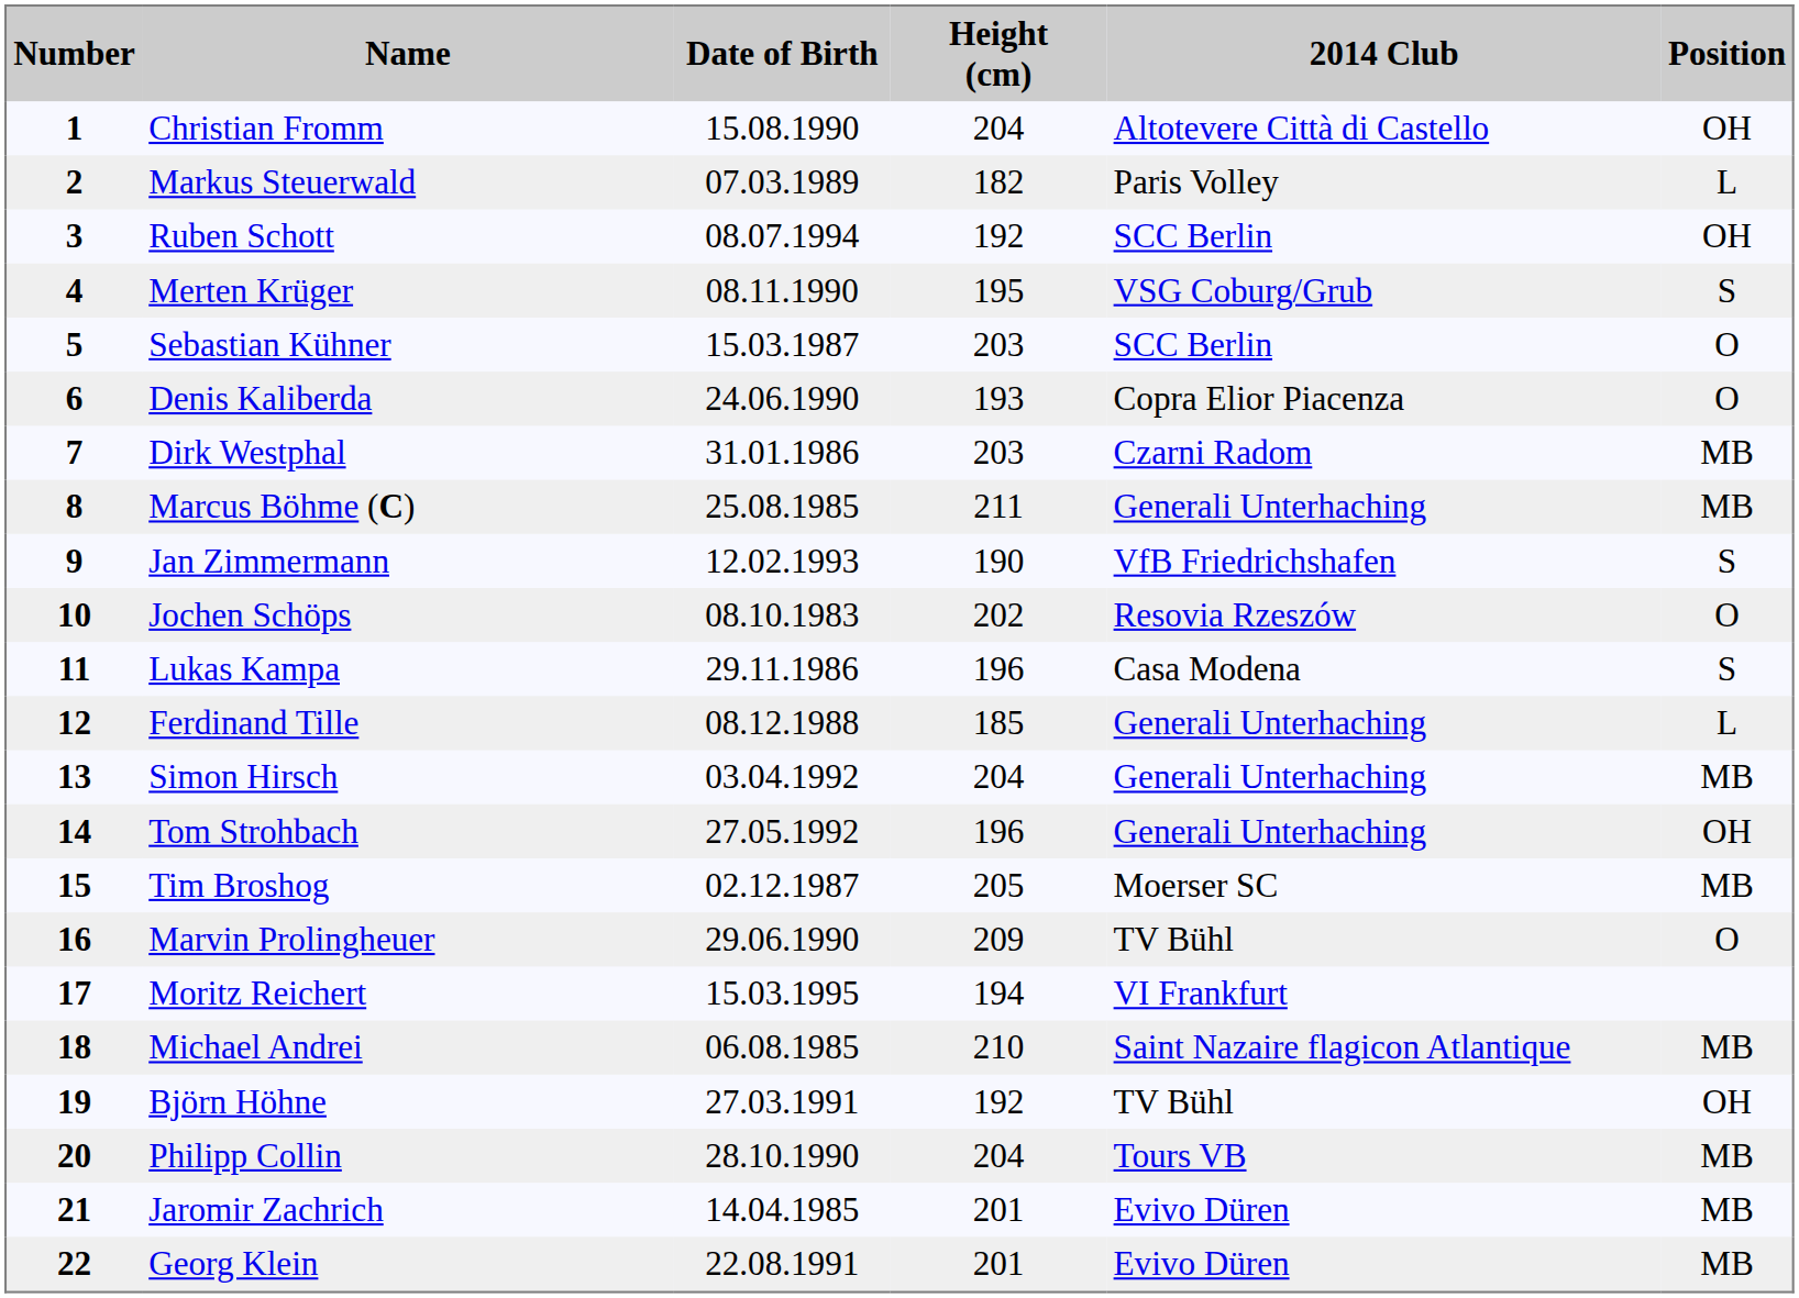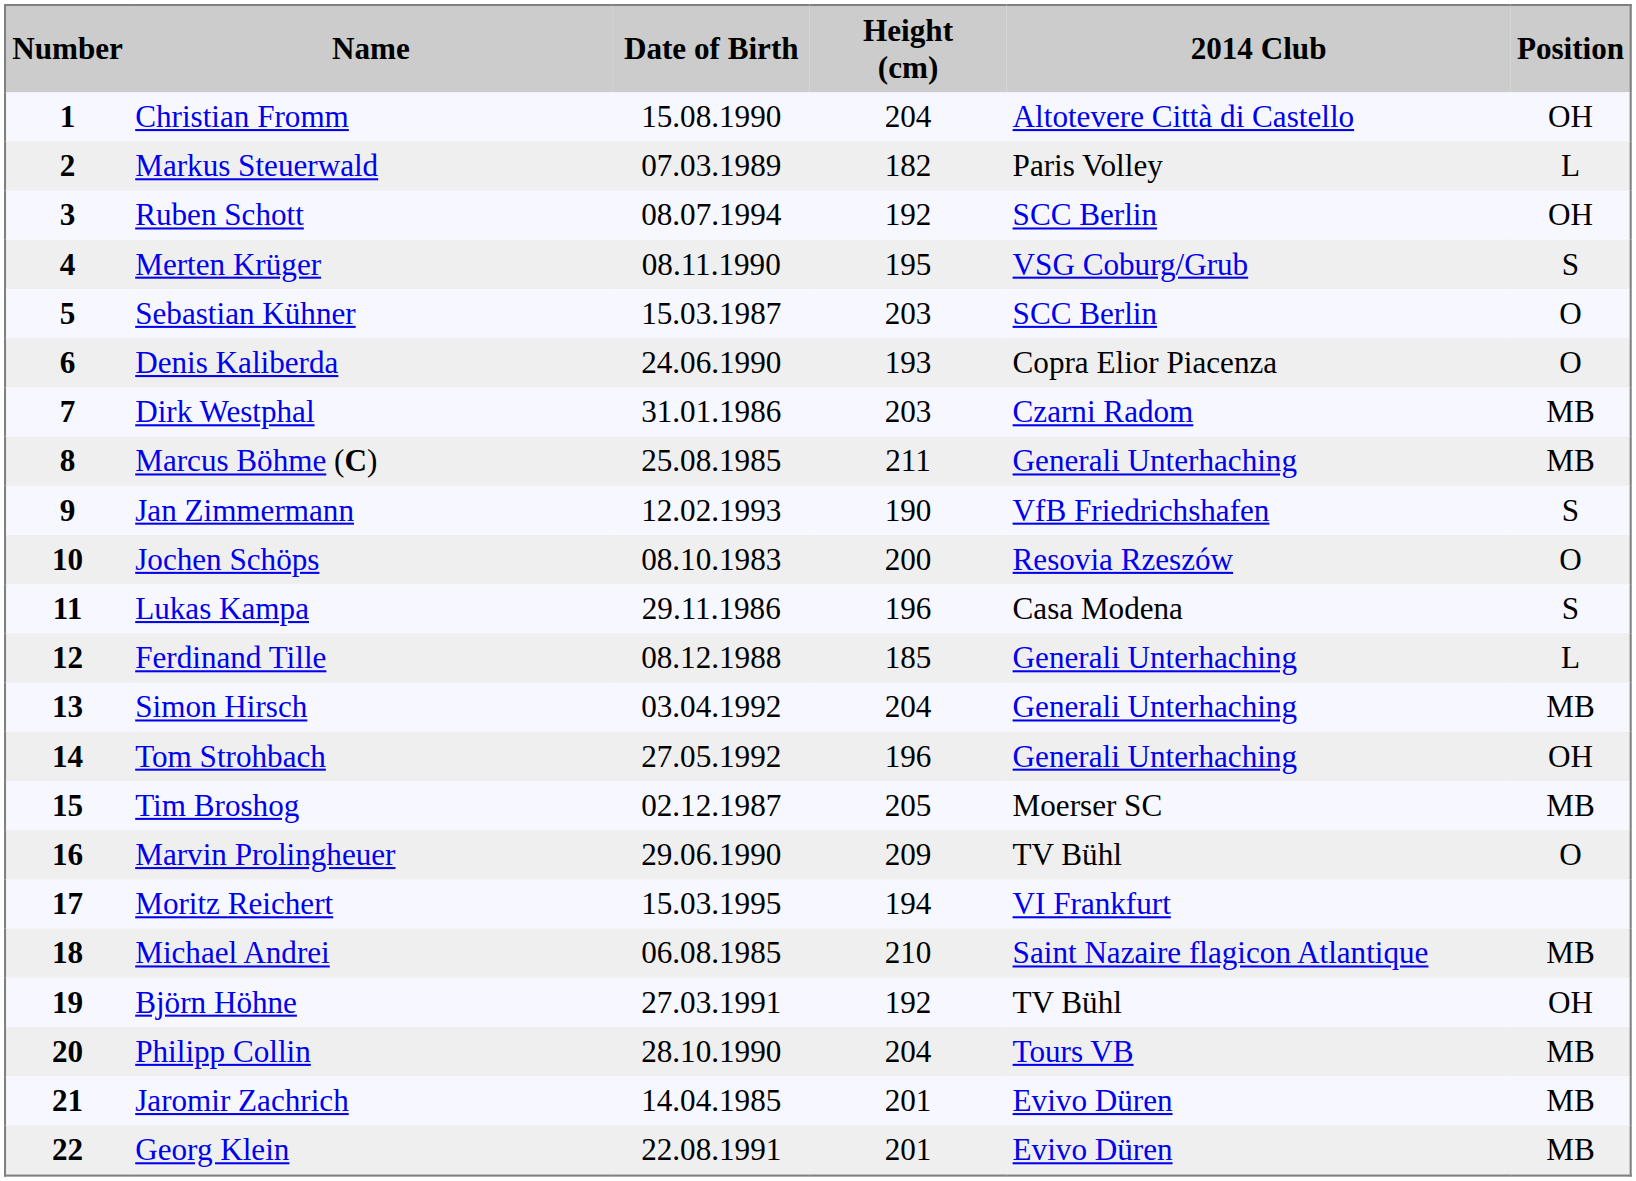 <table cellpadding="3" style="background: #f7f8ff; font-size: 95%; border: 1px solid gray; border-collapse: collapse;">
 <tr style="background:#ccc;">
 <th style="width: 10px;"><strong>Number</strong></th>
 <th style="width: 230px;"><strong>Name</strong></th>
 <th style="width: 90px;"><strong>Date of Birth</strong></th>
 <th style="width: 90px;"><strong>Height<br>(cm)</strong></th>
 <th style="width: 240px;"><strong>2014 Club</strong></th>
 <th style="width: 50px;"><strong>Position</strong></th>
 </tr>
 <tr>
 <td style="text-align:center;"><strong>1</strong></td>
 <td><a href='#'>Christian Fromm</a></td>
 <td style="text-align:center;">15.08.1990</td>
 <td style="text-align:center;">204</td>
 <td> <a href='#'>Altotevere Città di Castello</a></td>
 <td style="text-align:center;">OH</td>
 </tr>
 <tr style="background: #efefef;">
 <td style="text-align:center;"><strong>2</strong></td>
 <td><a href='#'>Markus Steuerwald</a></td>
 <td style="text-align:center;">07.03.1989</td>
 <td style="text-align:center;">182</td>
 <td> Paris Volley</td>
 <td style="text-align:center;">L</td>
 </tr>
 <tr>
 <td style="text-align:center;"><strong>3</strong></td>
 <td><a href='#'>Ruben Schott</a></td>
 <td style="text-align:center;">08.07.1994</td>
 <td style="text-align:center;">192</td>
 <td> <a href='#'>SCC Berlin</a></td>
 <td style="text-align:center;">OH</td>
 </tr>
 <tr style="background: #efefef;">
 <td style="text-align:center;"><strong>4</strong></td>
 <td><a href='#'>Merten Krüger</a></td>
 <td style="text-align:center;">08.11.1990</td>
 <td style="text-align:center;">195</td>
 <td> <a href='#'>VSG Coburg/Grub</a></td>
 <td style="text-align:center;">S</td>
 </tr>
 <tr>
 <td style="text-align:center;"><strong>5</strong></td>
 <td><a href='#'>Sebastian Kühner</a></td>
 <td style="text-align:center;">15.03.1987</td>
 <td style="text-align:center;">203</td>
 <td> <a href='#'>SCC Berlin</a></td>
 <td style="text-align:center;">O</td>
 </tr>
 <tr style="background: #efefef;">
 <td style="text-align:center;"><strong>6</strong></td>
 <td><a href='#'>Denis Kaliberda</a></td>
 <td style="text-align:center;">24.06.1990</td>
 <td style="text-align:center;">193</td>
 <td> Copra Elior Piacenza</td>
 <td style="text-align:center;">O</td>
 </tr>
 <tr>
 <td style="text-align:center;"><strong>7</strong></td>
 <td><a href='#'>Dirk Westphal</a></td>
 <td style="text-align:center;">31.01.1986</td>
 <td style="text-align:center;">203</td>
 <td> <a href='#'>Czarni Radom</a></td>
 <td style="text-align:center;">MB</td>
 </tr>
 <tr style="background: #efefef;">
 <td style="text-align:center;"><strong>8</strong></td>
 <td><a href='#'>Marcus Böhme</a> (<strong>C</strong>)</td>
 <td style="text-align:center;">25.08.1985</td>
 <td style="text-align:center;">211</td>
 <td> <a href='#'>Generali Unterhaching</a></td>
 <td style="text-align:center;">MB</td>
 </tr>
 <tr>
 <td style="text-align:center;"><strong>9</strong></td>
 <td><a href='#'>Jan Zimmermann</a></td>
 <td style="text-align:center;">12.02.1993</td>
 <td style="text-align:center;">190</td>
 <td> <a href='#'>VfB Friedrichshafen</a></td>
 <td style="text-align:center;">S</td>
 </tr>
 <tr style="background: #efefef;">
 <td style="text-align:center;"><strong>10</strong></td>
 <td><a href='#'>Jochen Schöps</a></td>
 <td style="text-align:center;">08.10.1983</td>
-<td style="text-align:center;">202</td>
+<td style="text-align:center;">200</td>
 <td> <a href='#'>Resovia Rzeszów</a></td>
 <td style="text-align:center;">O</td>
 </tr>
 <tr>
 <td style="text-align:center;"><strong>11</strong></td>
 <td><a href='#'>Lukas Kampa</a></td>
 <td style="text-align:center;">29.11.1986</td>
 <td style="text-align:center;">196</td>
 <td> Casa Modena</td>
 <td style="text-align:center;">S</td>
 </tr>
 <tr style="background: #efefef;">
 <td style="text-align:center;"><strong>12</strong></td>
 <td><a href='#'>Ferdinand Tille</a></td>
 <td style="text-align:center;">08.12.1988</td>
 <td style="text-align:center;">185</td>
 <td> <a href='#'>Generali Unterhaching</a></td>
 <td style="text-align:center;">L</td>
 </tr>
 <tr>
 <td style="text-align:center;"><strong>13</strong></td>
 <td><a href='#'>Simon Hirsch</a></td>
 <td style="text-align:center;">03.04.1992</td>
 <td style="text-align:center;">204</td>
 <td> <a href='#'>Generali Unterhaching</a></td>
 <td style="text-align:center;">MB</td>
 </tr>
 <tr style="background: #efefef;">
 <td style="text-align:center;"><strong>14</strong></td>
 <td><a href='#'>Tom Strohbach</a></td>
 <td style="text-align:center;">27.05.1992</td>
 <td style="text-align:center;">196</td>
 <td> <a href='#'>Generali Unterhaching</a></td>
 <td style="text-align:center;">OH</td>
 </tr>
 <tr>
 <td style="text-align:center;"><strong>15</strong></td>
 <td><a href='#'>Tim Broshog</a></td>
 <td style="text-align:center;">02.12.1987</td>
 <td style="text-align:center;">205</td>
 <td> Moerser SC</td>
 <td style="text-align:center;">MB</td>
 </tr>
 <tr style="background: #efefef;">
 <td style="text-align:center;"><strong>16</strong></td>
 <td><a href='#'>Marvin Prolingheuer</a></td>
 <td style="text-align:center;">29.06.1990</td>
 <td style="text-align:center;">209</td>
 <td> TV Bühl</td>
 <td style="text-align:center;">O</td>
 </tr>
 <tr>
 <td style="text-align:center;"><strong>17</strong></td>
 <td><a href='#'>Moritz Reichert</a></td>
 <td style="text-align:center;">15.03.1995</td>
 <td style="text-align:center;">194</td>
 <td> <a href='#'>VI Frankfurt</a></td>
 <td style="text-align:center;"></td>
 </tr>
 <tr style="background: #efefef;">
 <td style="text-align:center;"><strong>18</strong></td>
 <td><a href='#'>Michael Andrei</a></td>
 <td style="text-align:center;">06.08.1985</td>
 <td style="text-align:center;">210</td>
 <td> <a href='#'>Saint Nazaire flagicon Atlantique</a></td>
 <td style="text-align:center;">MB</td>
 </tr>
 <tr>
 <td style="text-align:center;"><strong>19</strong></td>
 <td><a href='#'>Björn Höhne</a></td>
 <td style="text-align:center;">27.03.1991</td>
 <td style="text-align:center;">192</td>
 <td> TV Bühl</td>
 <td style="text-align:center;">OH</td>
 </tr>
 <tr style="background: #efefef;">
 <td style="text-align:center;"><strong>20</strong></td>
 <td><a href='#'>Philipp Collin</a></td>
 <td style="text-align:center;">28.10.1990</td>
 <td style="text-align:center;">204</td>
 <td> <a href='#'>Tours VB</a></td>
 <td style="text-align:center;">MB</td>
 </tr>
 <tr>
 <td style="text-align:center;"><strong>21</strong></td>
 <td><a href='#'>Jaromir Zachrich</a></td>
 <td style="text-align:center;">14.04.1985</td>
 <td style="text-align:center;">201</td>
 <td> <a href='#'>Evivo Düren</a></td>
 <td style="text-align:center;">MB</td>
 </tr>
 <tr style="background: #efefef;">
 <td style="text-align:center;"><strong>22</strong></td>
 <td><a href='#'>Georg Klein</a></td>
 <td style="text-align:center;">22.08.1991</td>
 <td style="text-align:center;">201</td>
 <td> <a href='#'>Evivo Düren</a></td>
 <td style="text-align:center;">MB</td>
 </tr>
 </table>
